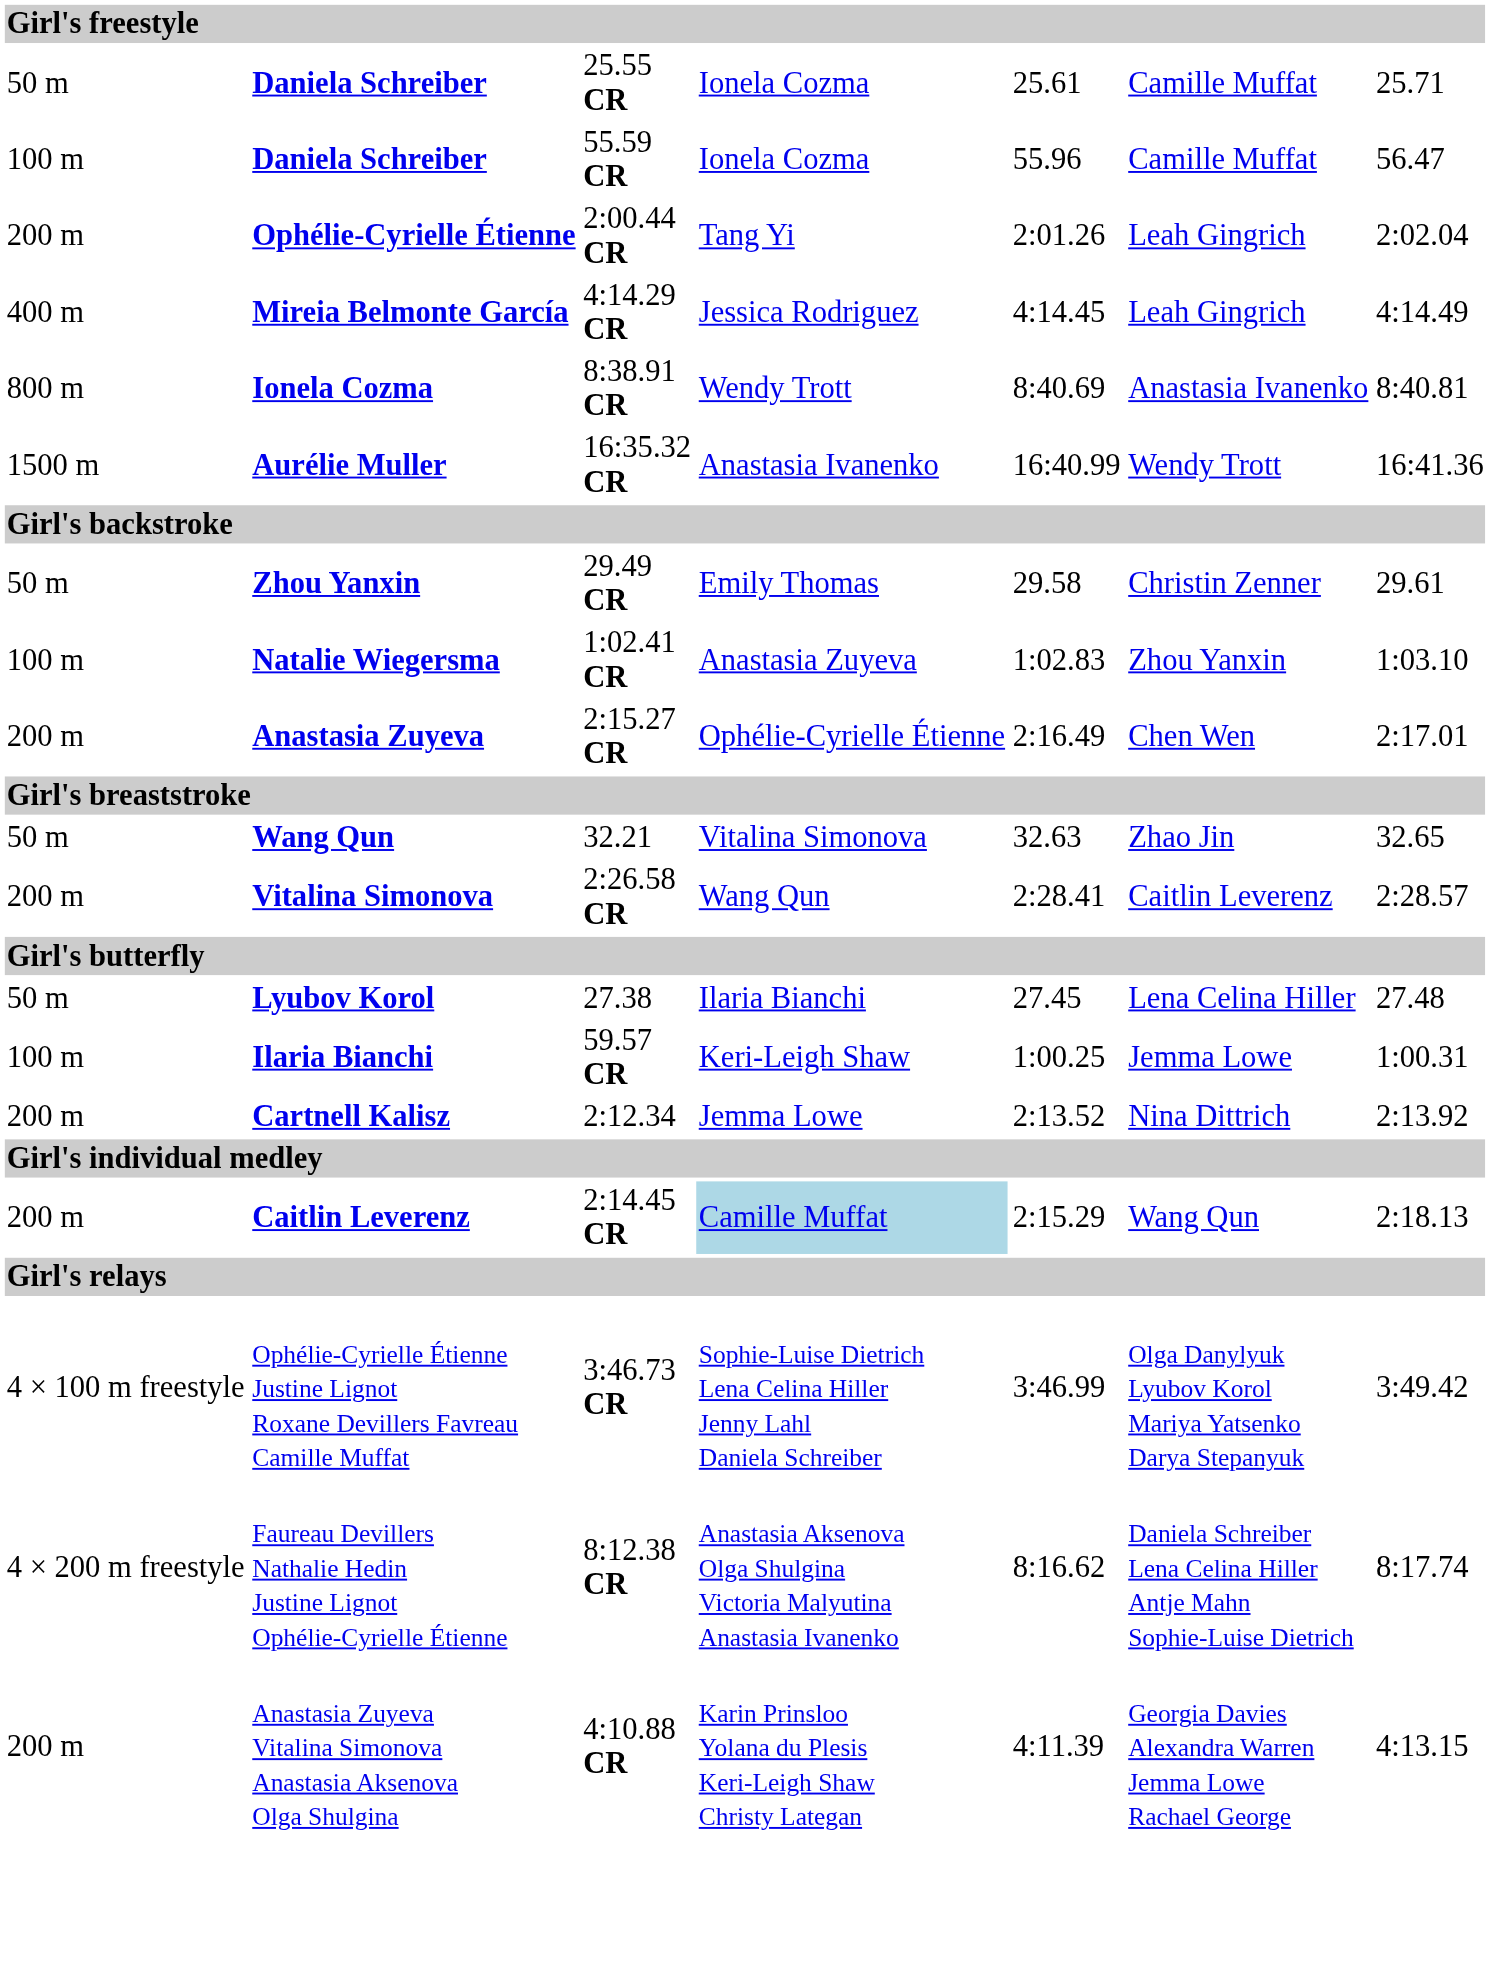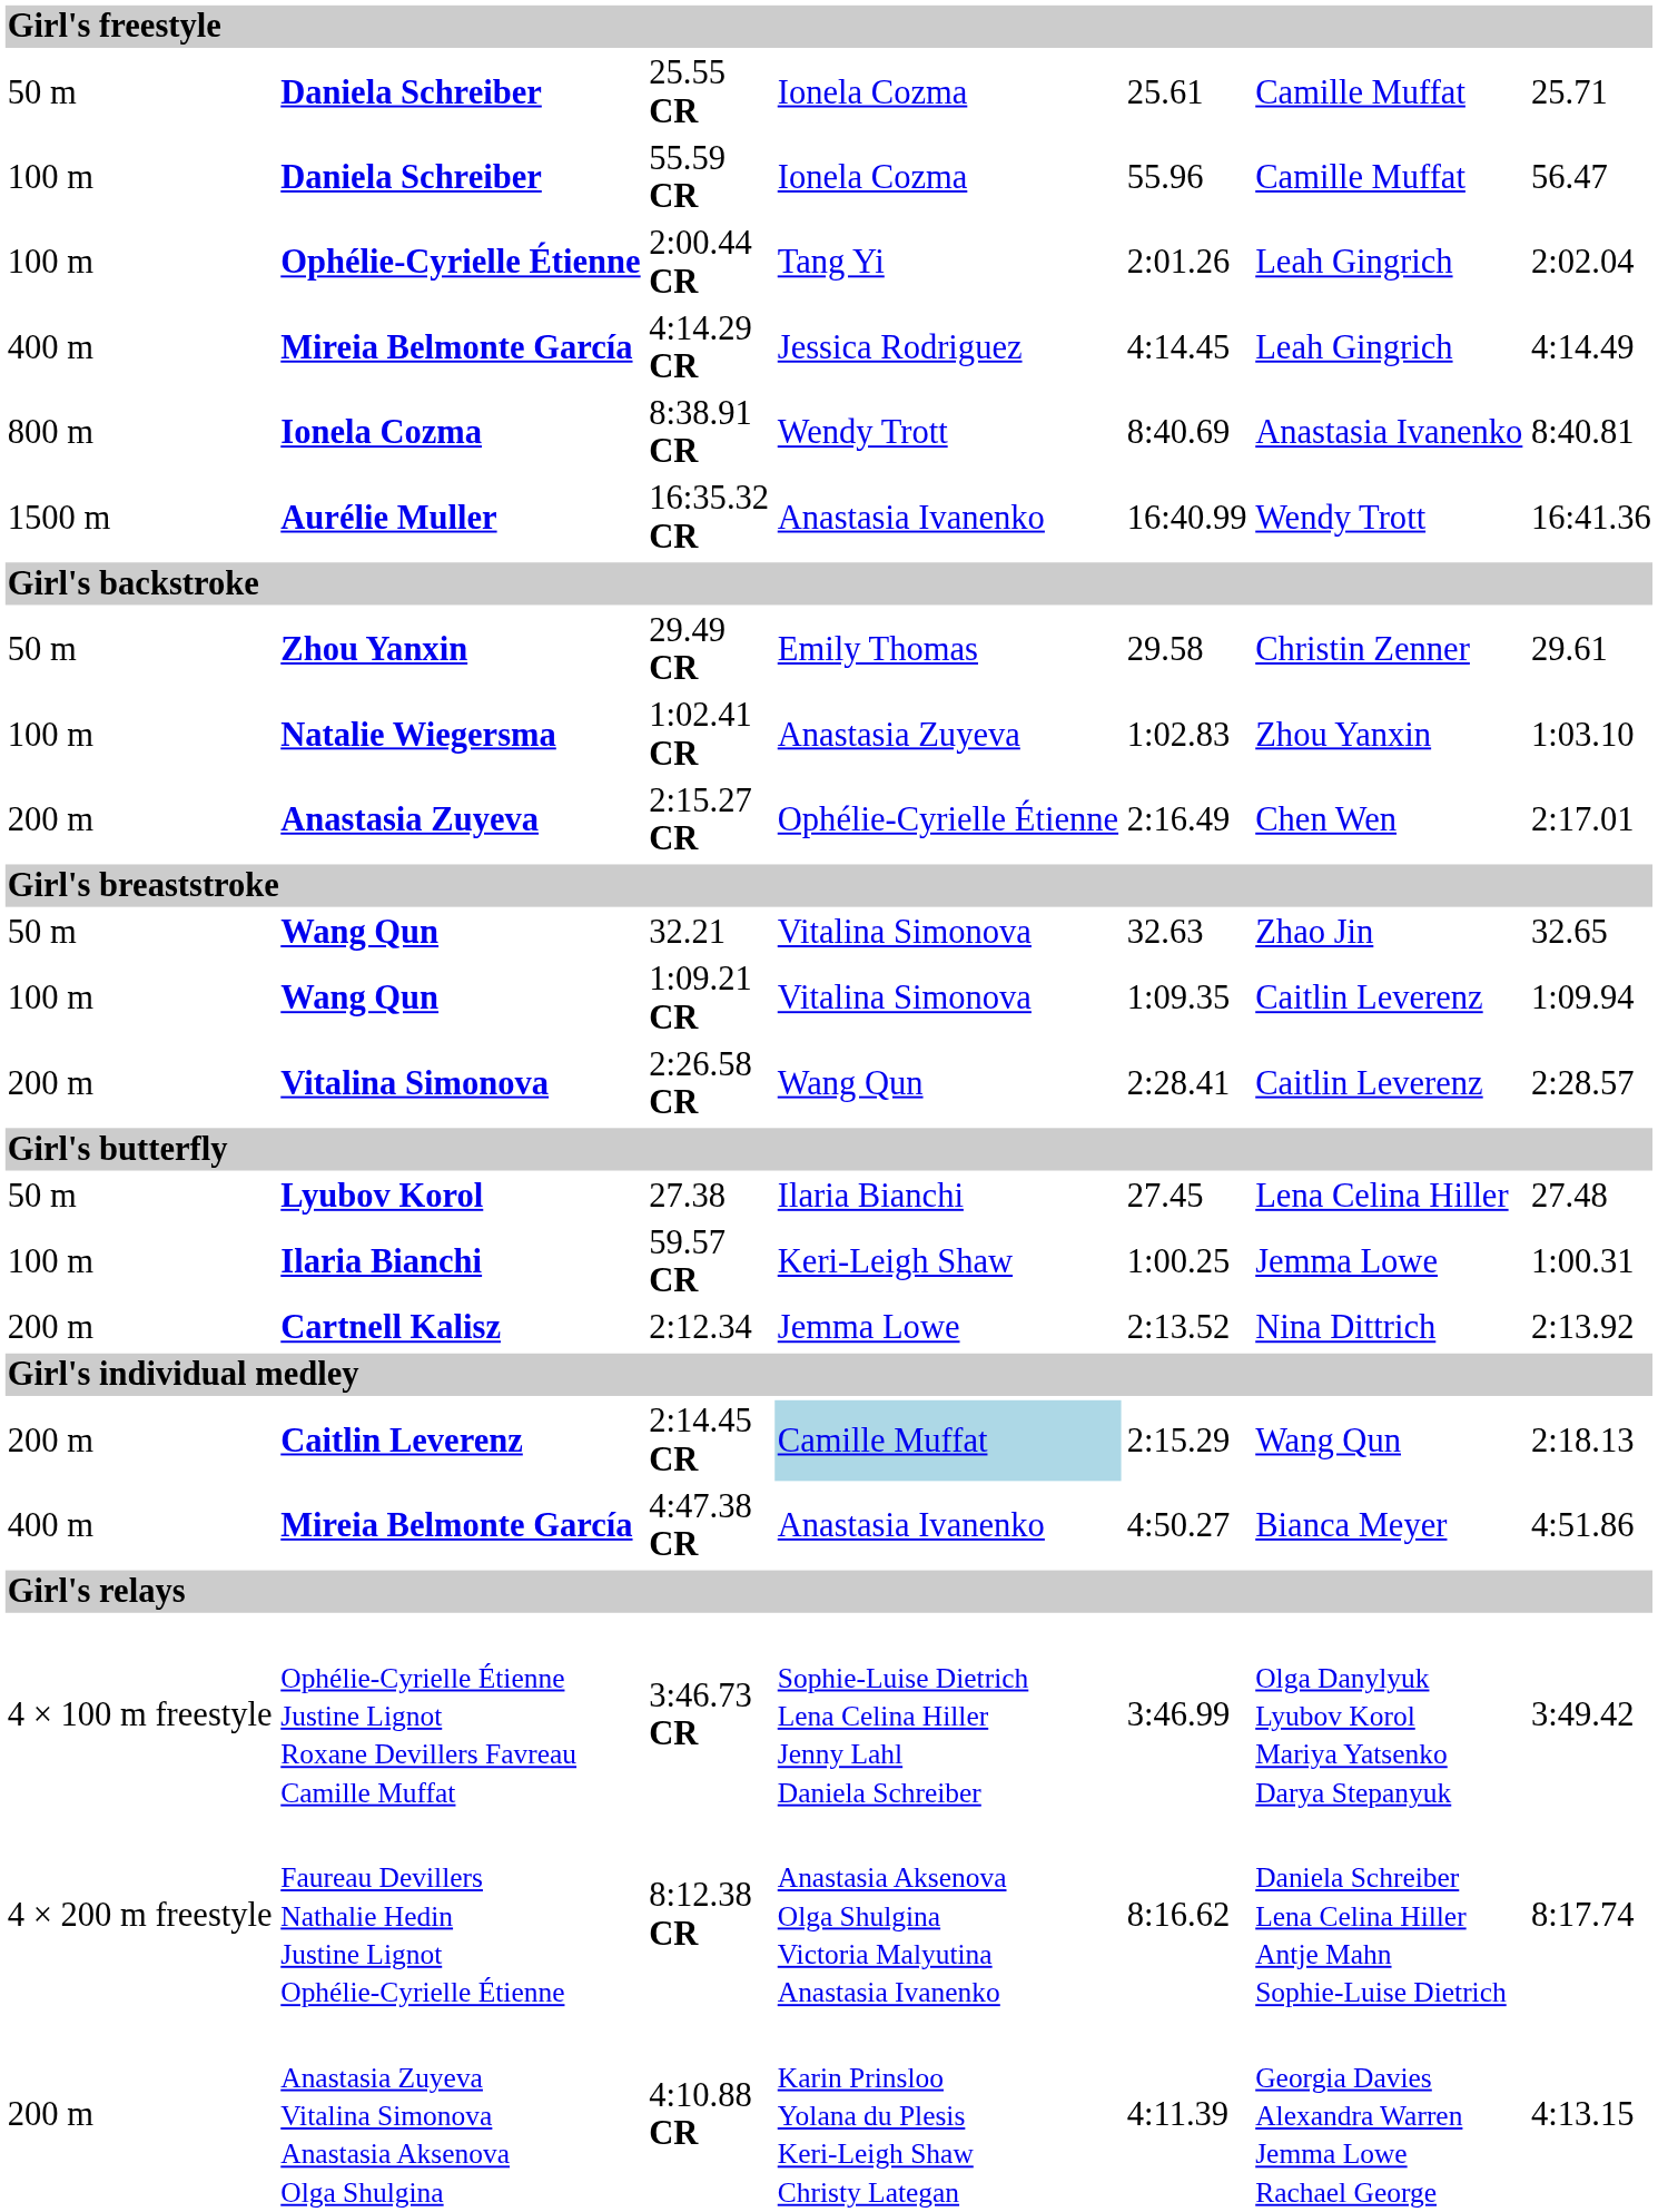 <table>
 <tr bgcolor="#cccccc">
 <td colspan=7><strong>Girl's freestyle</strong></td>
 </tr>
 <tr>
 <td>50 m</td>
 <td><strong><a href='#'>Daniela Schreiber</a></strong><br><small></small></td>
 <td>25.55<br><strong>CR</strong></td>
 <td><a href='#'>Ionela Cozma</a><br><small></small></td>
 <td>25.61</td>
 <td><a href='#'>Camille Muffat</a><br><small></small></td>
 <td>25.71</td>
 </tr>
 <tr>
 <td>100 m</td>
 <td><strong><a href='#'>Daniela Schreiber</a></strong><br><small></small></td>
 <td>55.59<br><strong>CR</strong></td>
 <td><a href='#'>Ionela Cozma</a><br><small></small></td>
 <td>55.96</td>
 <td><a href='#'>Camille Muffat</a><br><small></small></td>
 <td>56.47</td>
 </tr>
 <tr>
-<td>200 m</td>
+<td>100 m</td>
 <td><strong><a href='#'>Ophélie-Cyrielle Étienne</a></strong><br><small></small></td>
 <td>2:00.44<br><strong>CR</strong></td>
 <td><a href='#'>Tang Yi</a><br><small></small></td>
 <td>2:01.26</td>
 <td><a href='#'>Leah Gingrich</a><br><small></small></td>
 <td>2:02.04</td>
 </tr>
 <tr>
 <td>400 m</td>
 <td><strong><a href='#'>Mireia Belmonte García</a></strong><br><small></small></td>
 <td>4:14.29<br><strong>CR</strong></td>
 <td><a href='#'>Jessica Rodriguez</a><br><small></small></td>
 <td>4:14.45</td>
 <td><a href='#'>Leah Gingrich</a><br><small></small></td>
 <td>4:14.49</td>
 </tr>
 <tr>
 <td>800 m</td>
 <td><strong><a href='#'>Ionela Cozma</a></strong><br><small></small></td>
 <td>8:38.91<br><strong>CR</strong></td>
 <td><a href='#'>Wendy Trott</a><br><small></small></td>
 <td>8:40.69</td>
 <td><a href='#'>Anastasia Ivanenko</a><br><small></small></td>
 <td>8:40.81</td>
 </tr>
 <tr>
 <td>1500 m</td>
 <td><strong><a href='#'>Aurélie Muller</a></strong><br><small></small></td>
 <td>16:35.32<br><strong>CR</strong></td>
 <td><a href='#'>Anastasia Ivanenko</a><br><small></small></td>
 <td>16:40.99</td>
 <td><a href='#'>Wendy Trott</a><br><small></small></td>
 <td>16:41.36</td>
 </tr>
 <tr bgcolor="#cccccc">
 <td colspan=7><strong>Girl's backstroke</strong></td>
 </tr>
 <tr>
 <td>50 m</td>
 <td><strong><a href='#'>Zhou Yanxin</a></strong><br><small></small></td>
 <td>29.49<br><strong>CR</strong></td>
 <td><a href='#'>Emily Thomas</a><br><small></small></td>
 <td>29.58</td>
 <td><a href='#'>Christin Zenner</a><br><small></small></td>
 <td>29.61</td>
 </tr>
 <tr>
 <td>100 m</td>
 <td><strong><a href='#'>Natalie Wiegersma</a></strong><br><small></small></td>
 <td>1:02.41<br><strong>CR</strong></td>
 <td><a href='#'>Anastasia Zuyeva</a><br><small></small></td>
 <td>1:02.83</td>
 <td><a href='#'>Zhou Yanxin</a><br><small></small></td>
 <td>1:03.10</td>
 </tr>
 <tr>
 <td>200 m</td>
 <td><strong><a href='#'>Anastasia Zuyeva</a></strong><br><small></small></td>
 <td>2:15.27<br><strong>CR</strong></td>
 <td><a href='#'>Ophélie-Cyrielle Étienne</a><br><small></small></td>
 <td>2:16.49</td>
 <td><a href='#'>Chen Wen</a><br><small></small></td>
 <td>2:17.01</td>
 </tr>
 <tr bgcolor="#cccccc">
 <td colspan=7><strong>Girl's breaststroke</strong></td>
 </tr>
 <tr>
 <td>50 m</td>
 <td><strong><a href='#'>Wang Qun</a></strong><br><small></small></td>
 <td>32.21</td>
 <td><a href='#'>Vitalina Simonova</a><br><small></small></td>
 <td>32.63</td>
 <td><a href='#'>Zhao Jin</a><br><small></small></td>
 <td>32.65</td>
 </tr>
 <tr>
+<td>100 m</td>
+<td><strong><a href='#'>Wang Qun</a></strong><br><small></small></td>
+<td>1:09.21<br><strong>CR</strong></td>
+<td><a href='#'>Vitalina Simonova</a><br><small></small></td>
+<td>1:09.35</td>
+<td><a href='#'>Caitlin Leverenz</a><br><small></small></td>
+<td>1:09.94</td>
+</tr>
+<tr>
 <td>200 m</td>
 <td><strong><a href='#'>Vitalina Simonova</a></strong><br><small></small></td>
 <td>2:26.58<br><strong>CR</strong></td>
 <td><a href='#'>Wang Qun</a><br><small></small></td>
 <td>2:28.41</td>
 <td><a href='#'>Caitlin Leverenz</a><br><small></small></td>
 <td>2:28.57</td>
 </tr>
 <tr bgcolor="#cccccc">
 <td colspan=7><strong>Girl's butterfly</strong></td>
 </tr>
 <tr>
 <td>50 m</td>
 <td><strong><a href='#'>Lyubov Korol</a></strong><br><small></small></td>
 <td>27.38</td>
 <td><a href='#'>Ilaria Bianchi</a><br><small></small></td>
 <td>27.45</td>
 <td><a href='#'>Lena Celina Hiller</a><br><small></small></td>
 <td>27.48</td>
 </tr>
 <tr>
 <td>100 m</td>
 <td><strong><a href='#'>Ilaria Bianchi</a></strong><br><small></small></td>
 <td>59.57<br><strong>CR</strong></td>
 <td><a href='#'>Keri-Leigh Shaw</a><br><small></small></td>
 <td>1:00.25</td>
 <td><a href='#'>Jemma Lowe</a><br><small></small></td>
 <td>1:00.31</td>
 </tr>
 <tr>
 <td>200 m</td>
 <td><strong><a href='#'>Cartnell Kalisz</a></strong><br><small></small></td>
 <td>2:12.34</td>
 <td><a href='#'>Jemma Lowe</a><br><small></small></td>
 <td>2:13.52</td>
 <td><a href='#'>Nina Dittrich</a><br><small></small></td>
 <td>2:13.92</td>
 </tr>
 <tr bgcolor="#cccccc">
 <td colspan=7><strong>Girl's individual medley</strong></td>
 </tr>
 <tr>
 <td>200 m</td>
 <td><strong><a href='#'>Caitlin Leverenz</a></strong><br><small></small></td>
 <td>2:14.45<br><strong>CR</strong></td>
 <td style="background: lightblue;"><a href='#'>Camille Muffat</a><br><small></small></td>
 <td>2:15.29</td>
 <td><a href='#'>Wang Qun</a><br><small></small></td>
 <td>2:18.13</td>
 </tr>
+<tr>
+<td>400 m</td>
+<td><strong><a href='#'>Mireia Belmonte García</a></strong><br><small></small></td>
+<td>4:47.38<br><strong>CR</strong></td>
+<td><a href='#'>Anastasia Ivanenko</a><br><small></small></td>
+<td>4:50.27</td>
+<td><a href='#'>Bianca Meyer</a><br><small></small></td>
+<td>4:51.86</td>
+</tr>
 <tr bgcolor="#cccccc">
 <td colspan=7><strong>Girl's relays</strong></td>
 </tr>
 <tr>
 <td>4 × 100 m freestyle</td>
 <td><strong></strong><br><small><a href='#'>Ophélie-Cyrielle Étienne</a><br><a href='#'>Justine Lignot</a><br><a href='#'>Roxane Devillers Favreau</a><br><a href='#'>Camille Muffat</a></small></td>
 <td>3:46.73<br><strong>CR</strong></td>
 <td><br><small><a href='#'>Sophie-Luise Dietrich</a><br><a href='#'>Lena Celina Hiller</a><br><a href='#'>Jenny Lahl</a><br><a href='#'>Daniela Schreiber</a></small></td>
 <td>3:46.99</td>
 <td><br><small><a href='#'>Olga Danylyuk</a><br><a href='#'>Lyubov Korol</a><br><a href='#'>Mariya Yatsenko</a><br><a href='#'>Darya Stepanyuk</a></small></td>
 <td>3:49.42</td>
 </tr>
 <tr>
 <td>4 × 200 m freestyle</td>
 <td><strong></strong><br><small><a href='#'>Faureau Devillers</a><br><a href='#'>Nathalie Hedin</a><br><a href='#'>Justine Lignot</a><br><a href='#'>Ophélie-Cyrielle Étienne</a></small></td>
 <td>8:12.38<br><strong>CR</strong></td>
 <td><br><small><a href='#'>Anastasia Aksenova</a><br><a href='#'>Olga Shulgina</a><br><a href='#'>Victoria Malyutina</a><br><a href='#'>Anastasia Ivanenko</a></small></td>
 <td>8:16.62</td>
 <td><br><small><a href='#'>Daniela Schreiber</a><br><a href='#'>Lena Celina Hiller</a><br><a href='#'>Antje Mahn</a><br><a href='#'>Sophie-Luise Dietrich</a></small></td>
 <td>8:17.74</td>
 </tr>
 <tr>
 <td>200 m</td>
 <td><strong></strong><br><small><a href='#'>Anastasia Zuyeva</a><br><a href='#'>Vitalina Simonova</a><br><a href='#'>Anastasia Aksenova</a><br><a href='#'>Olga Shulgina</a></small></td>
 <td>4:10.88<br><strong>CR</strong></td>
 <td><br><small><a href='#'>Karin Prinsloo</a><br><a href='#'>Yolana du Plesis</a><br><a href='#'>Keri-Leigh Shaw</a><br><a href='#'>Christy Lategan</a></small></td>
 <td>4:11.39</td>
 <td><br><small><a href='#'>Georgia Davies</a><br><a href='#'>Alexandra Warren</a><br><a href='#'>Jemma Lowe</a><br><a href='#'>Rachael George</a></small></td>
 <td>4:13.15</td>
 </tr>
 </table>
